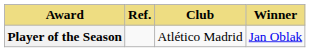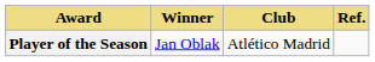 <table class="wikitable">
 <tr>
 <th style="background-color: #eedd82">Award</th>
+<th style="background-color: #eedd82">Winner</th>
+<th style="background-color: #eedd82">Club</th>
 <th style="background-color: #eedd82">Ref.</th>
-<th style="background-color: #eedd82">Club</th>
-<th style="background-color: #eedd82">Winner</th>
 </tr>
 <tr>
 <th>Player of the Season</th>
+<td> <a href='#'>Jan Oblak</a></td>
+<td>Atlético Madrid</td>
 <td align=center></td>
-<td>Atlético Madrid</td>
-<td> <a href='#'>Jan Oblak</a></td>
 </tr>
 </table>
